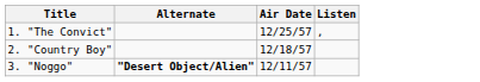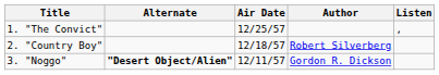 <table class="wikitable">
 <tr>
 <th>Title</th>
 <th>Alternate</th>
 <th>Air Date</th>
+<th>Author</th>
 <th>Listen</th>
 </tr>
 <tr>
 <td>1. "The Convict"</td>
 <td></td>
 <td>12/25/57</td>
+<td></td>
 <td>, </td>
 </tr>
 <tr>
 <td>2. "Country Boy"</td>
 <td></td>
 <td>12/18/57</td>
+<td><a href='#'>Robert Silverberg</a></td>
 <td></td>
 </tr>
 <tr>
 <td>3. "Noggo"</td>
 <td><strong>"Desert Object/Alien"</strong></td>
 <td>12/11/57</td>
+<td><a href='#'>Gordon R. Dickson</a></td>
 <td></td>
 </tr>
 </table>
